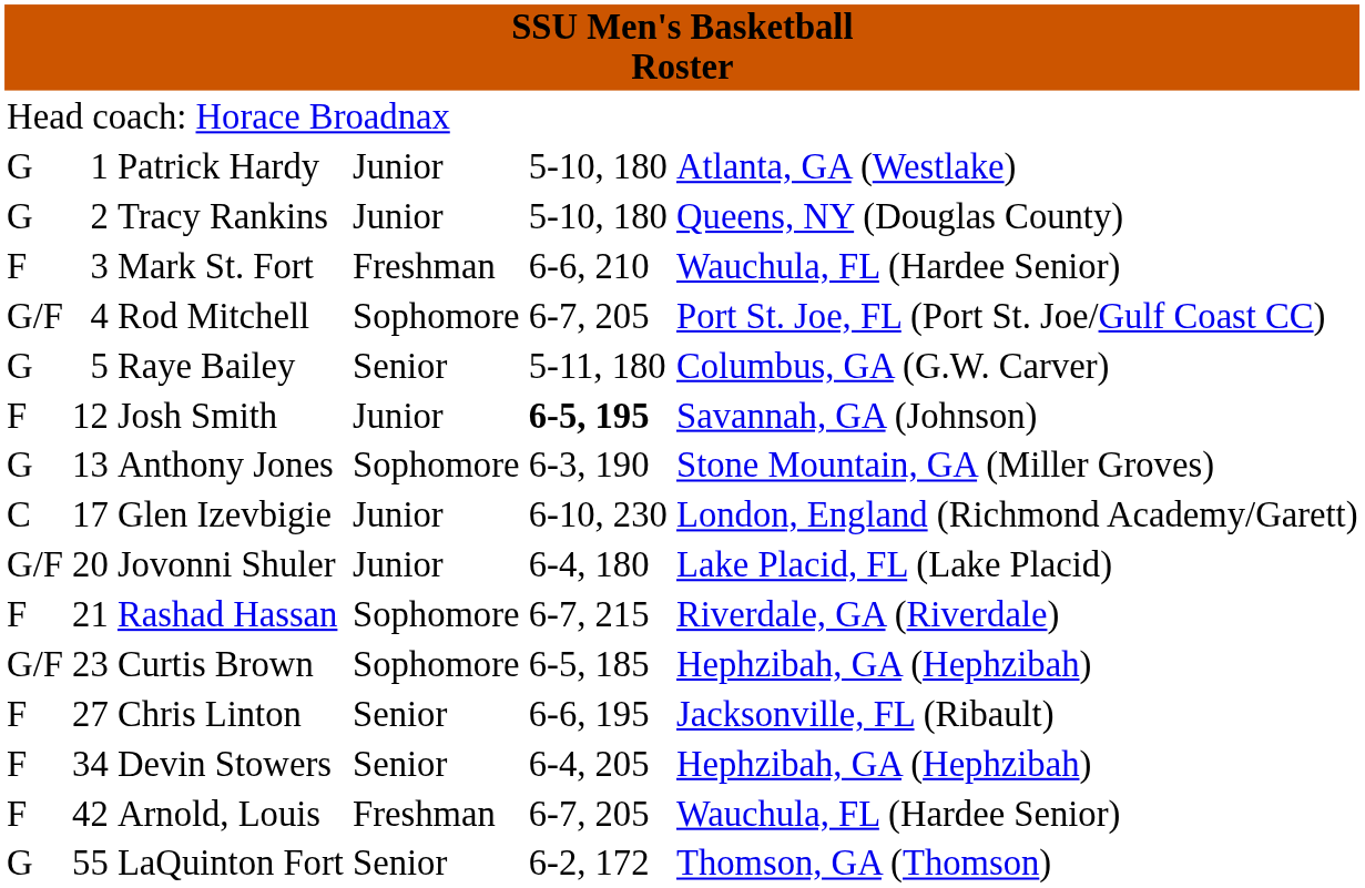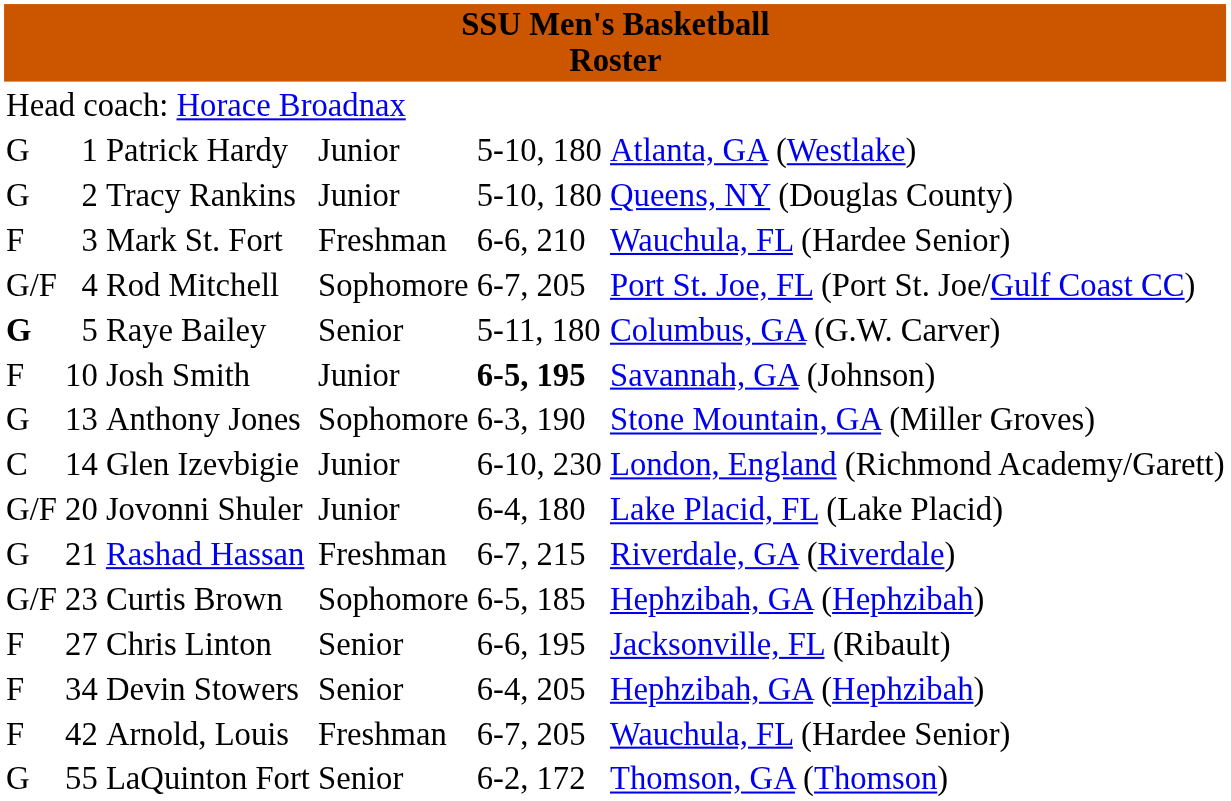 <table>
 <tr align="center" bgcolor="#CC5500">
 <td colspan=8><span><strong>SSU Men's Basketball</strong><br><strong>Roster</strong></span></td>
 </tr>
 <tr>
 <td colspan=6>Head coach: <a href='#'>Horace Broadnax</a></td>
 </tr>
 <tr>
 <td>G</td>
 <td align="right">1</td>
 <td>Patrick Hardy</td>
 <td>Junior</td>
 <td>5-10, 180</td>
 <td><a href='#'>Atlanta, GA</a> (<a href='#'>Westlake</a>)</td>
 </tr>
 <tr>
 <td>G</td>
 <td align="right">2</td>
 <td>Tracy Rankins</td>
 <td>Junior</td>
 <td>5-10, 180</td>
 <td><a href='#'>Queens, NY</a> (Douglas County)</td>
 </tr>
 <tr>
 <td>F</td>
 <td align="right">3</td>
 <td>Mark St. Fort</td>
 <td>Freshman</td>
 <td>6-6, 210</td>
 <td><a href='#'>Wauchula, FL</a> (Hardee Senior)</td>
 </tr>
 <tr>
 <td>G/F</td>
 <td align="right">4</td>
 <td>Rod Mitchell</td>
 <td>Sophomore</td>
 <td>6-7, 205</td>
 <td><a href='#'>Port St. Joe, FL</a> (Port St. Joe/<a href='#'>Gulf Coast CC</a>)</td>
 </tr>
 <tr>
-<td>G</td>
+<td><strong>G</strong></td>
 <td align="right">5</td>
 <td>Raye Bailey</td>
 <td>Senior</td>
 <td>5-11, 180</td>
 <td><a href='#'>Columbus, GA</a> (G.W. Carver)</td>
 </tr>
 <tr>
 <td>F</td>
-<td align="right">12</td>
+<td align="right">10</td>
 <td>Josh Smith</td>
 <td>Junior</td>
 <td><strong>6-5, 195</strong></td>
 <td><a href='#'>Savannah, GA</a> (Johnson)</td>
 </tr>
 <tr>
 <td>G</td>
 <td align="right">13</td>
 <td>Anthony Jones</td>
 <td>Sophomore</td>
 <td>6-3, 190</td>
 <td><a href='#'>Stone Mountain, GA</a> (Miller Groves)</td>
 </tr>
 <tr>
 <td>C</td>
-<td align="right">17</td>
+<td align="right">14</td>
 <td>Glen Izevbigie</td>
 <td>Junior</td>
 <td>6-10, 230</td>
 <td><a href='#'>London, England</a> (Richmond Academy/Garett)</td>
 </tr>
 <tr>
 <td>G/F</td>
 <td align="right">20</td>
 <td>Jovonni Shuler</td>
 <td>Junior</td>
 <td>6-4, 180</td>
 <td><a href='#'>Lake Placid, FL</a> (Lake Placid)</td>
 </tr>
 <tr>
-<td>F</td>
+<td>G</td>
 <td align="right">21</td>
 <td><a href='#'>Rashad Hassan</a></td>
-<td>Sophomore</td>
+<td>Freshman</td>
 <td>6-7, 215</td>
 <td><a href='#'>Riverdale, GA</a> (<a href='#'>Riverdale</a>)</td>
 </tr>
 <tr>
 <td>G/F</td>
 <td align="right">23</td>
 <td>Curtis Brown</td>
 <td>Sophomore</td>
 <td>6-5, 185</td>
 <td><a href='#'>Hephzibah, GA</a> (<a href='#'>Hephzibah</a>)</td>
 </tr>
 <tr>
 <td>F</td>
 <td align="right">27</td>
 <td>Chris Linton</td>
 <td>Senior</td>
 <td>6-6, 195</td>
 <td><a href='#'>Jacksonville, FL</a> (Ribault)</td>
 </tr>
 <tr>
 <td>F</td>
 <td align="right">34</td>
 <td>Devin Stowers</td>
 <td>Senior</td>
 <td>6-4, 205</td>
 <td><a href='#'>Hephzibah, GA</a> (<a href='#'>Hephzibah</a>)</td>
 </tr>
 <tr>
 <td>F</td>
 <td align="right">42</td>
 <td>Arnold, Louis</td>
 <td>Freshman</td>
 <td>6-7, 205</td>
 <td><a href='#'>Wauchula, FL</a> (Hardee Senior)</td>
 </tr>
 <tr>
 <td>G</td>
 <td align="right">55</td>
 <td>LaQuinton Fort</td>
 <td>Senior</td>
 <td>6-2, 172</td>
 <td><a href='#'>Thomson, GA</a> (<a href='#'>Thomson</a>)</td>
 </tr>
 </table>
